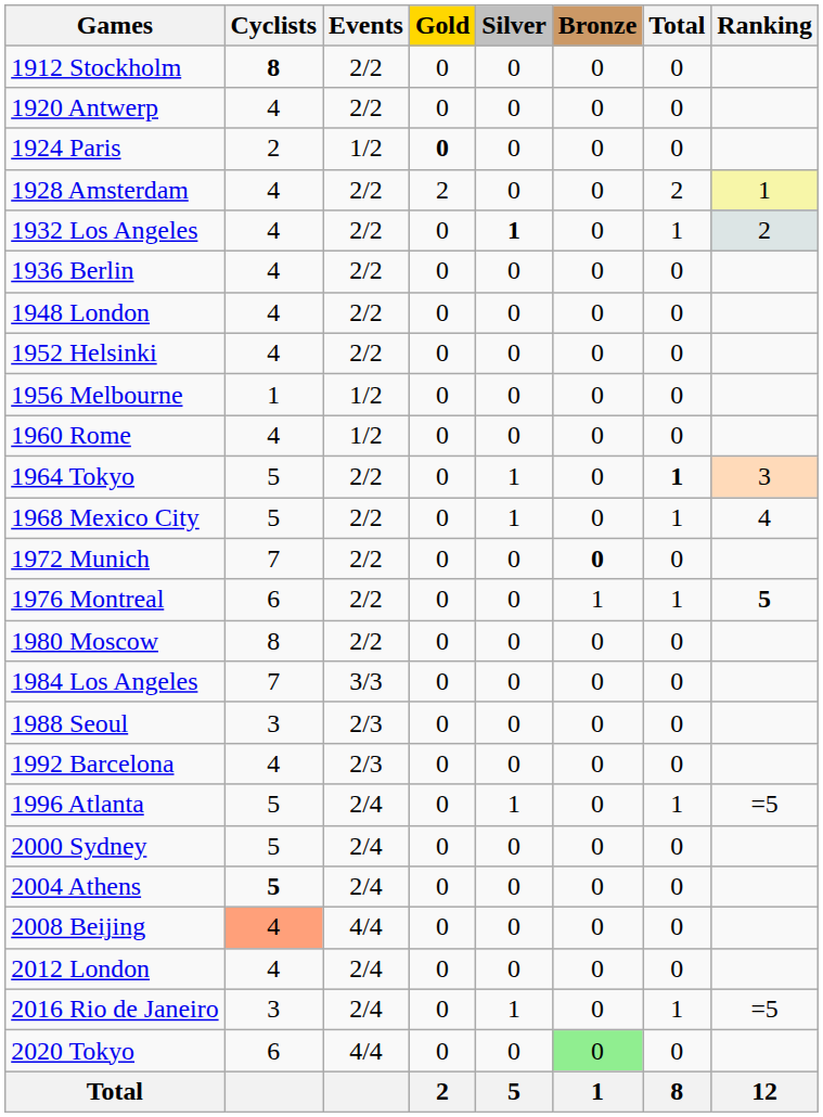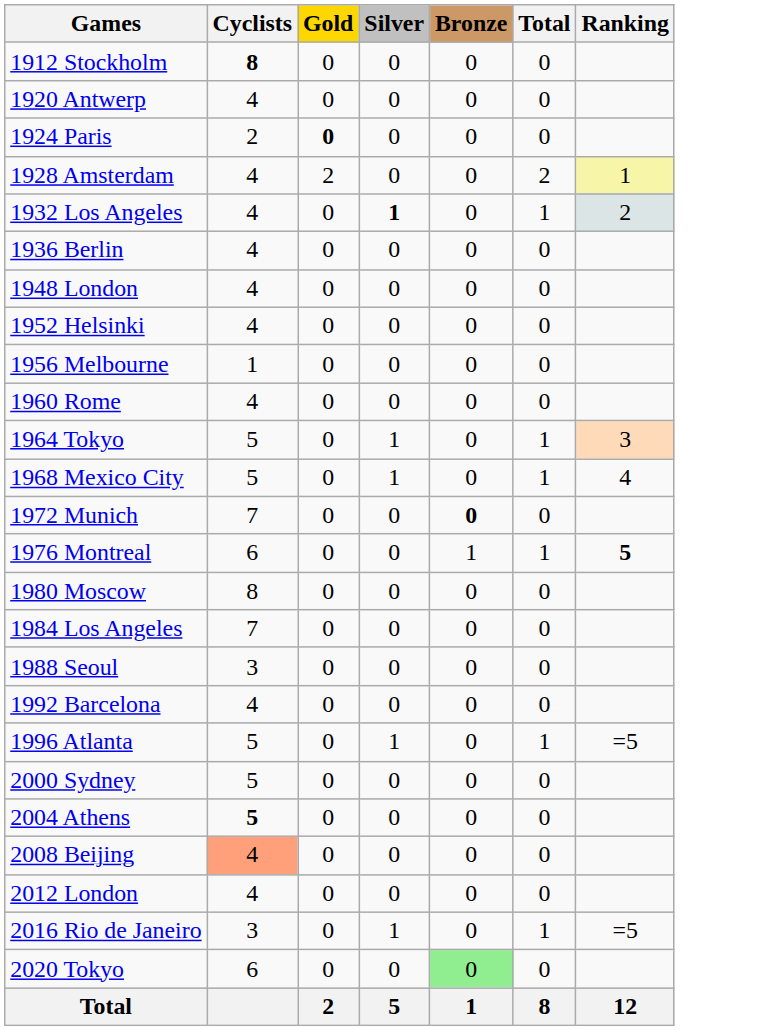 <table class="wikitable sortable" style="text-align:center">
 <tr>
 <th>Games</th>
 <th>Cyclists</th>
-<th>Events</th>
 <th style="background-color:gold;">Gold</th>
 <th style="background-color:silver;">Silver</th>
 <th style="background-color:#c96;">Bronze</th>
 <th>Total</th>
 <th>Ranking</th>
 </tr>
 <tr>
 <td align=left><a href='#'>1912 Stockholm</a></td>
 <td><strong>8</strong></td>
-<td>2/2</td>
 <td>0</td>
 <td>0</td>
 <td>0</td>
 <td>0</td>
 <td></td>
 </tr>
 <tr>
 <td align=left><a href='#'>1920 Antwerp</a></td>
 <td>4</td>
-<td>2/2</td>
 <td>0</td>
 <td>0</td>
 <td>0</td>
 <td>0</td>
 <td></td>
 </tr>
 <tr>
 <td align=left><a href='#'>1924 Paris</a></td>
 <td>2</td>
-<td>1/2</td>
 <td><strong>0</strong></td>
 <td>0</td>
 <td>0</td>
 <td>0</td>
 <td></td>
 </tr>
 <tr>
 <td align=left><a href='#'>1928 Amsterdam</a></td>
 <td>4</td>
-<td>2/2</td>
 <td>2</td>
 <td>0</td>
 <td>0</td>
 <td>2</td>
 <td bgcolor=F7F6A8>1</td>
 </tr>
 <tr>
 <td align=left><a href='#'>1932 Los Angeles</a></td>
 <td>4</td>
-<td>2/2</td>
 <td>0</td>
 <td><strong>1</strong></td>
 <td>0</td>
 <td>1</td>
 <td bgcolor=dce5e5>2</td>
 </tr>
 <tr>
 <td align=left><a href='#'>1936 Berlin</a></td>
 <td>4</td>
-<td>2/2</td>
 <td>0</td>
 <td>0</td>
 <td>0</td>
 <td>0</td>
 <td></td>
 </tr>
 <tr>
 <td align=left><a href='#'>1948 London</a></td>
 <td>4</td>
-<td>2/2</td>
 <td>0</td>
 <td>0</td>
 <td>0</td>
 <td>0</td>
 <td></td>
 </tr>
 <tr>
 <td align=left><a href='#'>1952 Helsinki</a></td>
 <td>4</td>
-<td>2/2</td>
 <td>0</td>
 <td>0</td>
 <td>0</td>
 <td>0</td>
 <td></td>
 </tr>
 <tr>
 <td align=left><a href='#'>1956 Melbourne</a></td>
 <td>1</td>
-<td>1/2</td>
 <td>0</td>
 <td>0</td>
 <td>0</td>
 <td>0</td>
 <td></td>
 </tr>
 <tr>
 <td align=left><a href='#'>1960 Rome</a></td>
 <td>4</td>
-<td>1/2</td>
 <td>0</td>
 <td>0</td>
 <td>0</td>
 <td>0</td>
 <td></td>
 </tr>
 <tr>
 <td align=left><a href='#'>1964 Tokyo</a></td>
 <td>5</td>
-<td>2/2</td>
 <td>0</td>
 <td>1</td>
 <td>0</td>
-<td><strong>1</strong></td>
+<td>1</td>
 <td bgcolor=ffdab9>3</td>
 </tr>
 <tr>
 <td align=left><a href='#'>1968 Mexico City</a></td>
 <td>5</td>
-<td>2/2</td>
 <td>0</td>
 <td>1</td>
 <td>0</td>
 <td>1</td>
 <td>4</td>
 </tr>
 <tr>
 <td align=left><a href='#'>1972 Munich</a></td>
 <td>7</td>
-<td>2/2</td>
 <td>0</td>
 <td>0</td>
 <td><strong>0</strong></td>
 <td>0</td>
 <td></td>
 </tr>
 <tr>
 <td align=left><a href='#'>1976 Montreal</a></td>
 <td>6</td>
-<td>2/2</td>
 <td>0</td>
 <td>0</td>
 <td>1</td>
 <td>1</td>
 <td><strong>5</strong></td>
 </tr>
 <tr>
 <td align=left><a href='#'>1980 Moscow</a></td>
 <td>8</td>
-<td>2/2</td>
 <td>0</td>
 <td>0</td>
 <td>0</td>
 <td>0</td>
 <td></td>
 </tr>
 <tr>
 <td align=left><a href='#'>1984 Los Angeles</a></td>
 <td>7</td>
-<td>3/3</td>
 <td>0</td>
 <td>0</td>
 <td>0</td>
 <td>0</td>
 <td></td>
 </tr>
 <tr>
 <td align=left><a href='#'>1988 Seoul</a></td>
 <td>3</td>
-<td>2/3</td>
 <td>0</td>
 <td>0</td>
 <td>0</td>
 <td>0</td>
 <td></td>
 </tr>
 <tr>
 <td align=left><a href='#'>1992 Barcelona</a></td>
 <td>4</td>
-<td>2/3</td>
 <td>0</td>
 <td>0</td>
 <td>0</td>
 <td>0</td>
 <td></td>
 </tr>
 <tr>
 <td align=left><a href='#'>1996 Atlanta</a></td>
 <td>5</td>
-<td>2/4</td>
 <td>0</td>
 <td>1</td>
 <td>0</td>
 <td>1</td>
 <td>=5</td>
 </tr>
 <tr>
 <td align=left><a href='#'>2000 Sydney</a></td>
 <td>5</td>
-<td>2/4</td>
 <td>0</td>
 <td>0</td>
 <td>0</td>
 <td>0</td>
 <td></td>
 </tr>
 <tr>
 <td align=left><a href='#'>2004 Athens</a></td>
 <td><strong>5</strong></td>
-<td>2/4</td>
 <td>0</td>
 <td>0</td>
 <td>0</td>
 <td>0</td>
 <td></td>
 </tr>
 <tr>
 <td align=left><a href='#'>2008 Beijing</a></td>
 <td style="background: lightsalmon;">4</td>
-<td>4/4</td>
 <td>0</td>
 <td>0</td>
 <td>0</td>
 <td>0</td>
 <td></td>
 </tr>
 <tr>
 <td align=left><a href='#'>2012 London</a></td>
 <td>4</td>
-<td>2/4</td>
 <td>0</td>
 <td>0</td>
 <td>0</td>
 <td>0</td>
 <td></td>
 </tr>
 <tr>
 <td align=left><a href='#'>2016 Rio de Janeiro</a></td>
 <td>3</td>
-<td>2/4</td>
 <td>0</td>
 <td>1</td>
 <td>0</td>
 <td>1</td>
 <td>=5</td>
 </tr>
 <tr>
 <td align=left><a href='#'>2020 Tokyo</a></td>
 <td>6</td>
-<td>4/4</td>
 <td>0</td>
 <td>0</td>
 <td style="background: lightgreen;">0</td>
 <td>0</td>
 <td></td>
 </tr>
 <tr>
 <th>Total</th>
 <th></th>
-<th></th>
 <th>2</th>
 <th>5</th>
 <th>1</th>
 <th>8</th>
 <th>12</th>
 </tr>
 </table>
